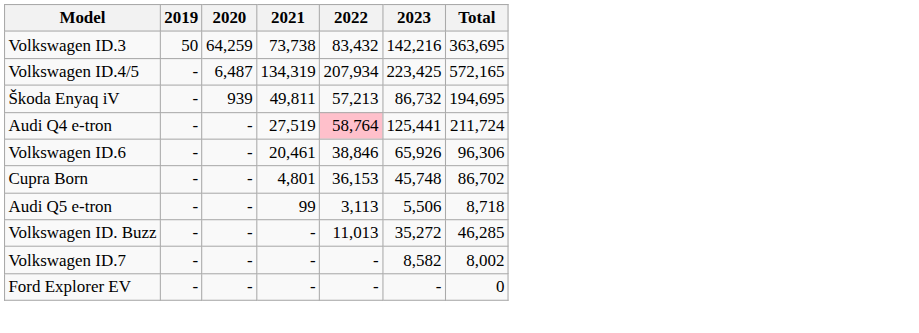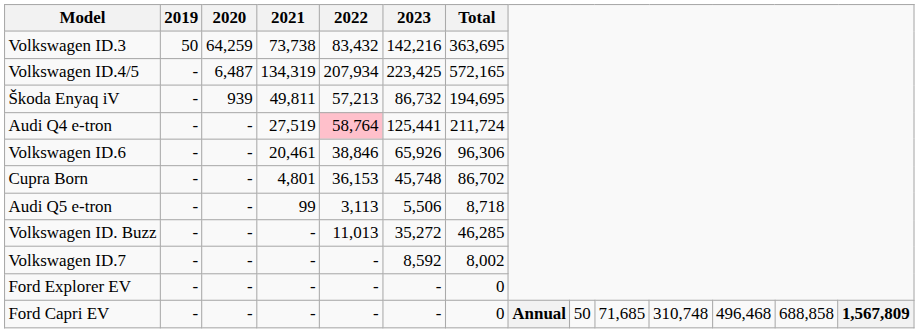 <table class="wikitable sortable" style="text-align: right;">
 <tr>
 <th>Model</th>
 <th>2019</th>
 <th>2020</th>
 <th>2021</th>
 <th>2022</th>
 <th>2023</th>
 <th>Total</th>
 </tr>
 <tr>
 <td style="text-align: left;">Volkswagen ID.3</td>
 <td>50</td>
 <td>64,259</td>
 <td>73,738</td>
 <td>83,432</td>
 <td>142,216</td>
 <td>363,695</td>
 </tr>
 <tr>
 <td style="text-align: left;">Volkswagen ID.4/5</td>
 <td>-</td>
 <td>6,487</td>
 <td>134,319</td>
 <td>207,934</td>
 <td>223,425</td>
 <td>572,165</td>
 </tr>
 <tr>
 <td style="text-align: left;">Škoda Enyaq iV</td>
 <td>-</td>
 <td>939</td>
 <td>49,811</td>
 <td>57,213</td>
 <td>86,732</td>
 <td>194,695</td>
 </tr>
 <tr>
 <td style="text-align: left;">Audi Q4 e-tron</td>
 <td>-</td>
 <td>-</td>
 <td>27,519</td>
 <td style="background: pink;">58,764</td>
 <td>125,441</td>
 <td>211,724</td>
 </tr>
 <tr>
 <td style="text-align: left;">Volkswagen ID.6</td>
 <td>-</td>
 <td>-</td>
 <td>20,461</td>
 <td>38,846</td>
 <td>65,926</td>
 <td>96,306</td>
 </tr>
 <tr>
 <td style="text-align: left;">Cupra Born</td>
 <td>-</td>
 <td>-</td>
 <td>4,801</td>
 <td>36,153</td>
 <td>45,748</td>
 <td>86,702</td>
 </tr>
 <tr>
 <td style="text-align: left;">Audi Q5 e-tron</td>
 <td>-</td>
 <td>-</td>
 <td>99</td>
 <td>3,113</td>
 <td>5,506</td>
 <td>8,718</td>
 </tr>
 <tr>
 <td style="text-align: left;">Volkswagen ID. Buzz</td>
 <td>-</td>
 <td>-</td>
 <td>-</td>
 <td>11,013</td>
 <td>35,272</td>
 <td>46,285</td>
 </tr>
 <tr>
 <td style="text-align: left;">Volkswagen ID.7</td>
 <td>-</td>
 <td>-</td>
 <td>-</td>
 <td>-</td>
-<td>8,582</td>
+<td>8,592</td>
 <td>8,002</td>
 </tr>
 <tr>
 <td style="text-align: left;">Ford Explorer EV</td>
 <td>-</td>
 <td>-</td>
 <td>-</td>
 <td>-</td>
 <td>-</td>
 <td>0</td>
 </tr>
+<tr>
+<td style="text-align: left;">Ford Capri EV</td>
+<td>-</td>
+<td>-</td>
+<td>-</td>
+<td>-</td>
+<td>-</td>
+<td>0</td>
+<th>Annual</th>
+<td>50</td>
+<td>71,685</td>
+<td>310,748</td>
+<td>496,468</td>
+<td>688,858</td>
+<th>1,567,809</th>
+</tr>
 </table>
